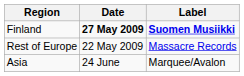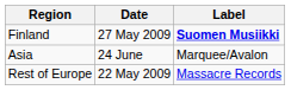 <table class="wikitable" border="1">
 <tr>
 <th>Region</th>
 <th>Date</th>
 <th>Label</th>
 </tr>
 <tr>
 <td>Finland</td>
-<td><strong>27 May 2009</strong></td>
+<td>27 May 2009</td>
 <td><strong><a href='#'>Suomen Musiikki</a></strong></td>
+</tr>
+<tr>
+<td>Asia</td>
+<td>24 June</td>
+<td>Marquee/Avalon</td>
 </tr>
 <tr>
 <td>Rest of Europe</td>
 <td>22 May 2009</td>
 <td><a href='#'>Massacre Records</a></td>
 </tr>
-<tr>
-<td>Asia</td>
-<td>24 June</td>
-<td>Marquee/Avalon</td>
-</tr>
 </table>
